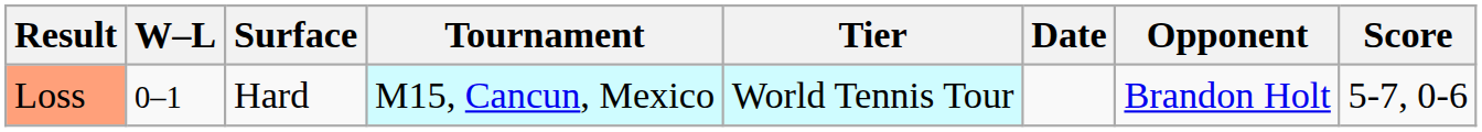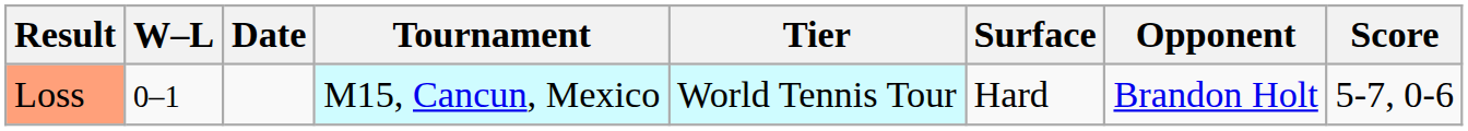 <table class="sortable wikitable">
 <tr>
 <th>Result</th>
 <th class="unsortable">W–L</th>
-<th>Surface</th>
+<th>Date</th>
 <th>Tournament</th>
 <th>Tier</th>
-<th>Date</th>
+<th>Surface</th>
 <th>Opponent</th>
 <th class="unsortable">Score</th>
 </tr>
 <tr>
 <td bgcolor=FFA07A>Loss</td>
 <td><small>0–1</small></td>
-<td>Hard</td>
+<td></td>
 <td style="background:#cffcff;">M15, <a href='#'>Cancun</a>, Mexico</td>
 <td style="background:#cffcff;">World Tennis Tour</td>
-<td></td>
+<td>Hard</td>
 <td> <a href='#'>Brandon Holt</a></td>
 <td>5-7, 0-6</td>
 </tr>
 </table>
